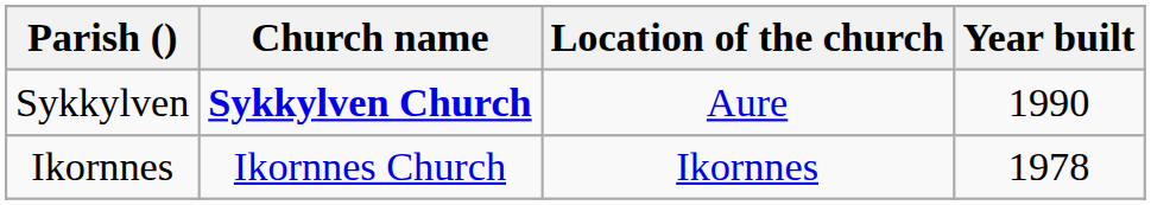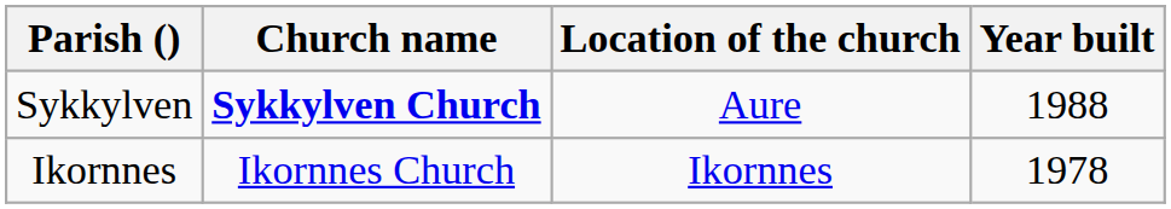 <table class="wikitable" style="text-align:center">
 <tr>
 <th>Parish ()</th>
 <th>Church name</th>
 <th>Location of the church</th>
 <th>Year built</th>
 </tr>
 <tr>
 <td>Sykkylven</td>
 <td><strong><a href='#'>Sykkylven Church</a></strong></td>
 <td><a href='#'>Aure</a></td>
-<td>1990</td>
+<td>1988</td>
 </tr>
 <tr>
 <td>Ikornnes</td>
 <td><a href='#'>Ikornnes Church</a></td>
 <td><a href='#'>Ikornnes</a></td>
 <td>1978</td>
 </tr>
 </table>
